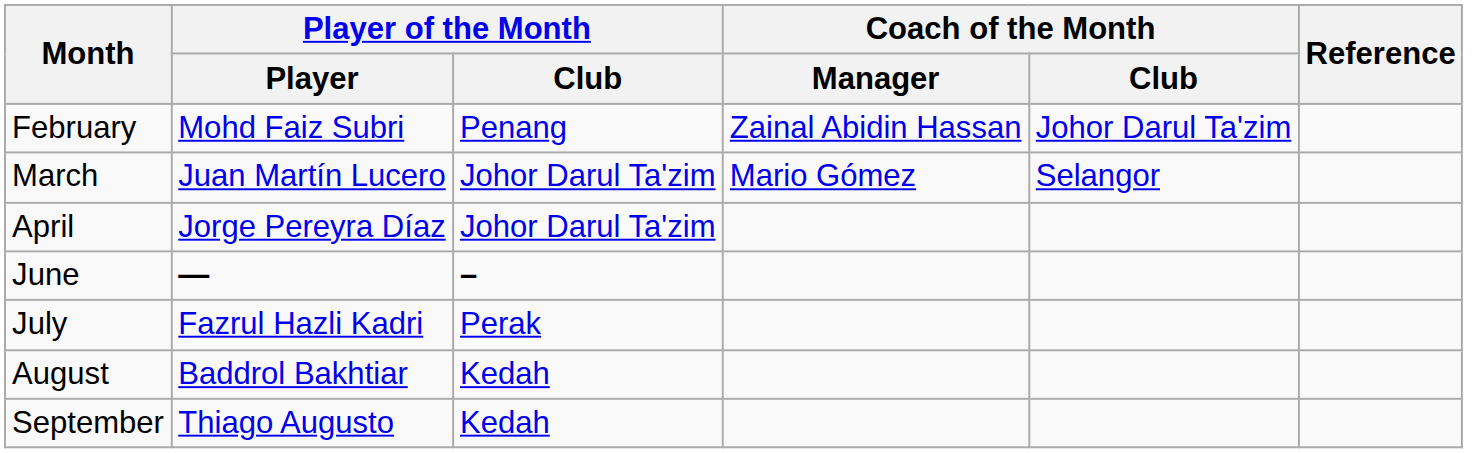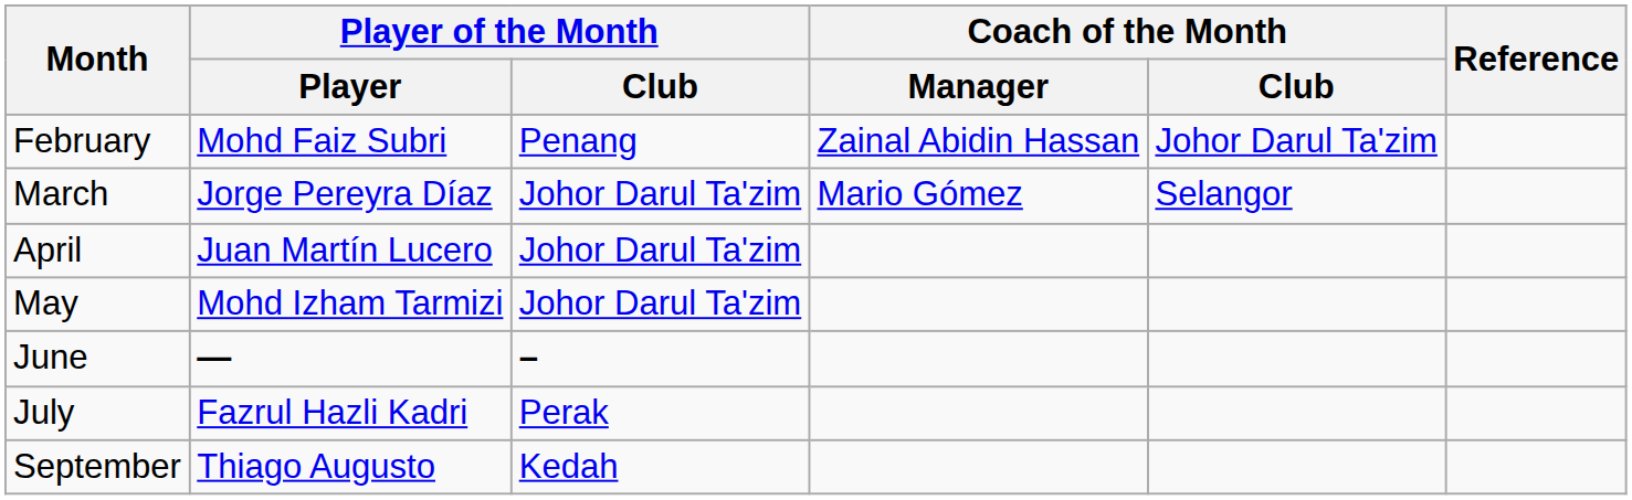 <table class="wikitable">
 <tr>
 <th rowspan="2">Month</th>
 <th colspan="2"><a href='#'>Player of the Month</a></th>
 <th colspan="2">Coach of the Month</th>
 <th rowspan="2">Reference</th>
 </tr>
 <tr>
 <th>Player</th>
 <th>Club</th>
 <th>Manager</th>
 <th>Club</th>
 </tr>
 <tr>
 <td>February</td>
 <td> <a href='#'>Mohd Faiz Subri</a></td>
 <td> <a href='#'>Penang</a></td>
 <td> <a href='#'>Zainal Abidin Hassan</a></td>
 <td> <a href='#'>Johor Darul Ta'zim</a></td>
 <td style="text-align:center;"></td>
 </tr>
 <tr>
 <td>March</td>
-<td> <a href='#'>Juan Martín Lucero</a></td>
+<td> <a href='#'>Jorge Pereyra Díaz</a></td>
 <td> <a href='#'>Johor Darul Ta'zim</a></td>
 <td> <a href='#'>Mario Gómez</a></td>
 <td> <a href='#'>Selangor</a></td>
 <td style="text-align:center;"></td>
 </tr>
 <tr>
 <td>April</td>
-<td> <a href='#'>Jorge Pereyra Díaz</a></td>
+<td> <a href='#'>Juan Martín Lucero</a></td>
+<td> <a href='#'>Johor Darul Ta'zim</a></td>
+<td></td>
+<td></td>
+<td style="text-align:center;"></td>
+</tr>
+<tr>
+<td>May</td>
+<td> <a href='#'>Mohd Izham Tarmizi</a></td>
 <td> <a href='#'>Johor Darul Ta'zim</a></td>
 <td></td>
 <td></td>
 <td style="text-align:center;"></td>
 </tr>
 <tr>
 <td>June</td>
 <td><strong>—</strong></td>
 <td><strong>–</strong></td>
 <td></td>
 <td></td>
 <td style="text-align:center;"></td>
 </tr>
 <tr>
 <td>July</td>
 <td> <a href='#'>Fazrul Hazli Kadri</a></td>
 <td> <a href='#'>Perak</a></td>
 <td></td>
 <td></td>
 <td style="text-align:center;"></td>
 </tr>
 <tr>
-<td>August</td>
-<td> <a href='#'>Baddrol Bakhtiar</a></td>
-<td> <a href='#'>Kedah</a></td>
-<td></td>
-<td></td>
-<td style="text-align:center;"></td>
-</tr>
-<tr>
 <td>September</td>
 <td> <a href='#'>Thiago Augusto</a></td>
 <td> <a href='#'>Kedah</a></td>
 <td></td>
 <td></td>
 <td style="text-align:center;"></td>
 </tr>
 </table>
